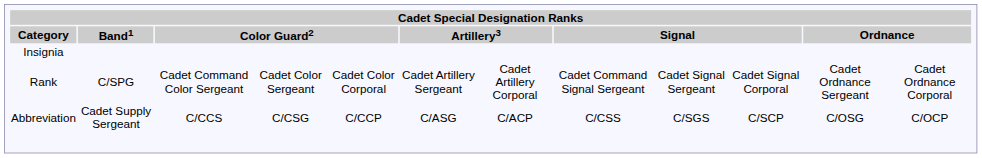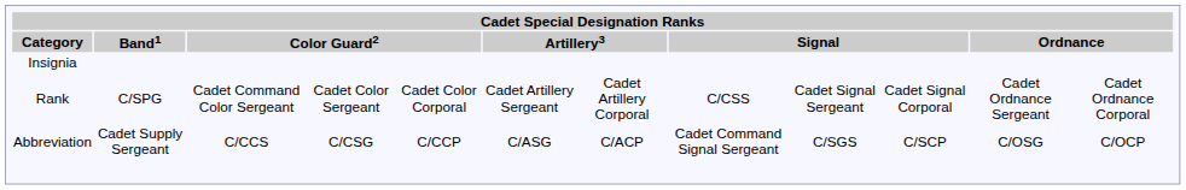 <table style="border:1px solid #8888aa; background-color:#f7f8ff; padding:5px; font-size:95%; margin: 0px 12px 12px 0px; width: 100%;">
 <tr style="background-color:#CCCCCC; width: 100%">
 <th colspan=12>Cadet Special Designation Ranks</th>
 </tr>
 <tr style="background-color:#CCCCCC; width: 100%">
 <th>Category</th>
 <th colspan=1>Band<sup>1</sup></th>
 <th colspan=3>Color Guard<sup>2</sup></th>
 <th colspan=2>Artillery<sup>3</sup></th>
 <th colspan=3>Signal</th>
 <th colspan=2>Ordnance</th>
 </tr>
 <tr align=center>
 <td>Insignia</td>
 <td></td>
 <td></td>
 <td></td>
 <td></td>
 <td></td>
 <td></td>
 <td></td>
 <td></td>
 <td></td>
 <td></td>
 <td></td>
 </tr>
 <tr align=center>
 <td>Rank</td>
 <td>C/SPG</td>
 <td>Cadet Command Color Sergeant</td>
 <td>Cadet Color Sergeant</td>
 <td>Cadet Color Corporal</td>
 <td>Cadet Artillery Sergeant</td>
 <td>Cadet Artillery Corporal</td>
-<td>Cadet Command Signal Sergeant</td>
+<td>C/CSS</td>
 <td>Cadet Signal Sergeant</td>
 <td>Cadet Signal Corporal</td>
 <td>Cadet Ordnance Sergeant</td>
 <td>Cadet Ordnance Corporal</td>
 </tr>
 <tr align=center>
 <td>Abbreviation</td>
 <td>Cadet Supply Sergeant</td>
 <td>C/CCS</td>
 <td>C/CSG</td>
 <td>C/CCP</td>
 <td>C/ASG</td>
 <td>C/ACP</td>
-<td>C/CSS</td>
+<td>Cadet Command Signal Sergeant</td>
 <td>C/SGS</td>
 <td>C/SCP</td>
 <td>C/OSG</td>
 <td>C/OCP</td>
 </tr>
 <tr>
 <td colspan=5><br></td>
 </tr>
 </table>
